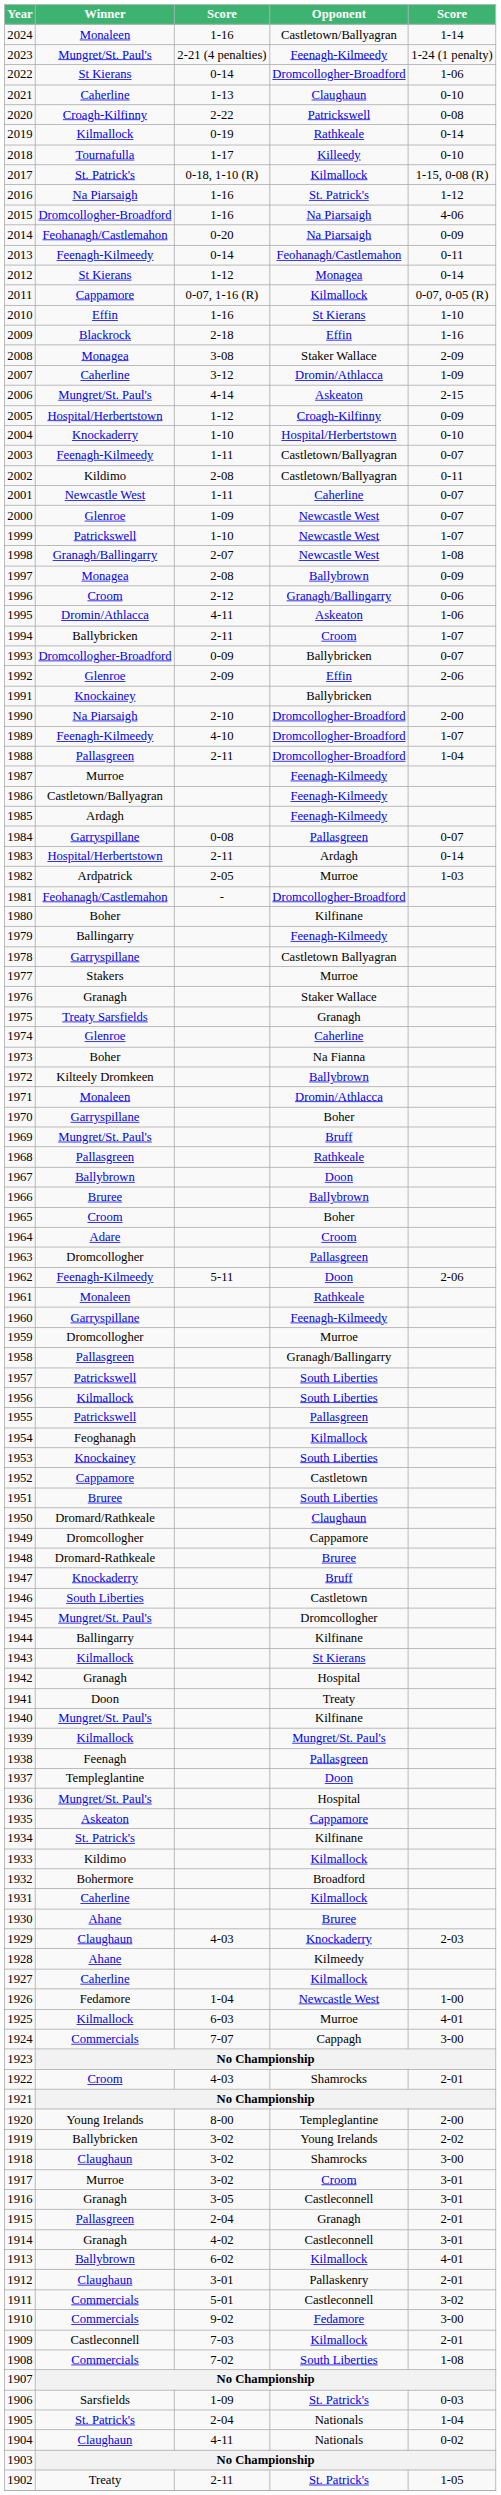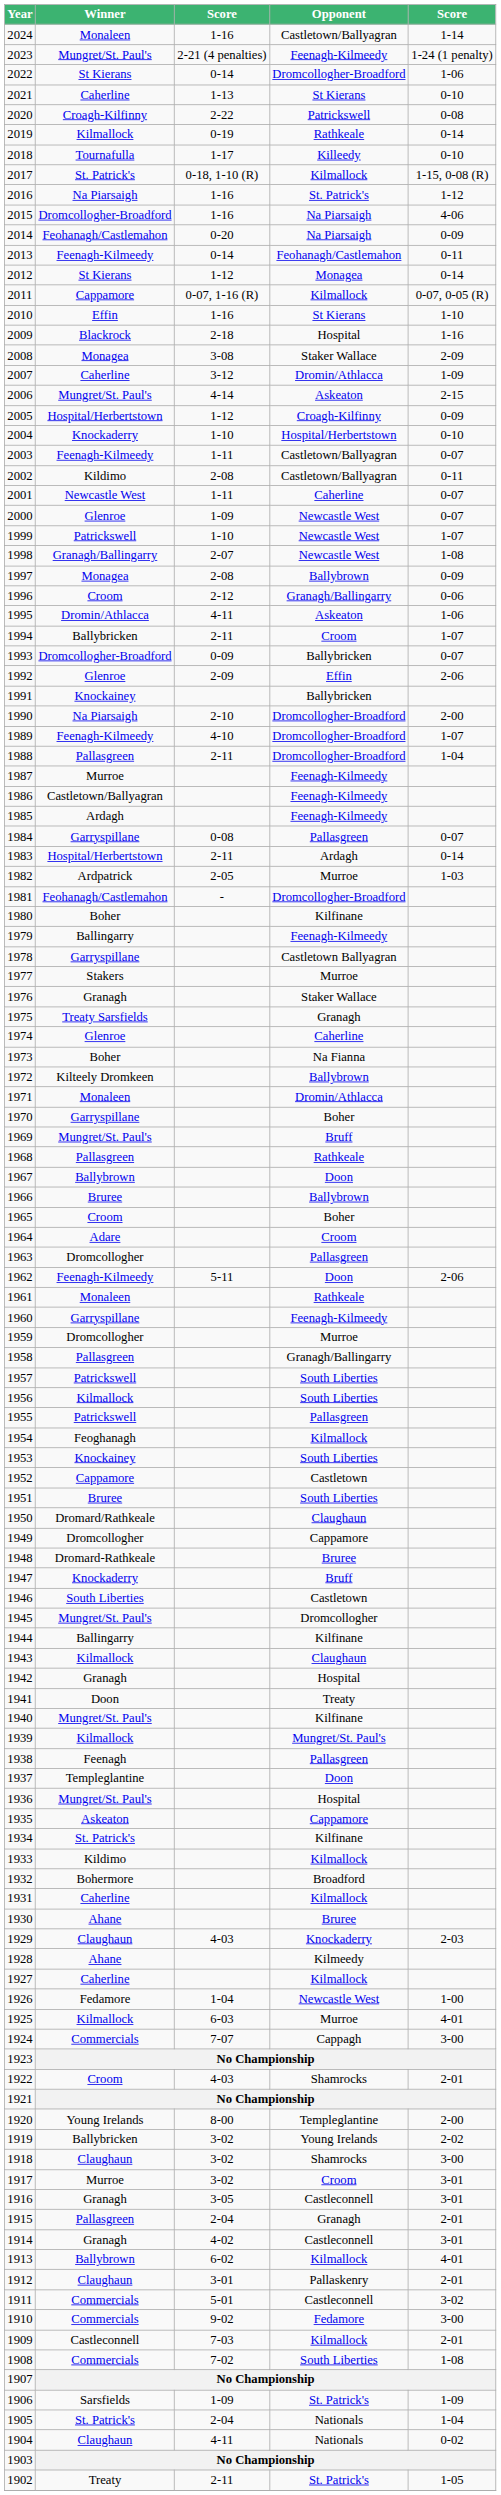 <table class="wikitable" style="text-align:center;">
 <tr>
 <th style="background:#3CB371;color:white">Year</th>
 <th style="background:#3CB371;color:white">Winner</th>
 <th style="background:#3CB371;color:white">Score</th>
 <th style="background:#3CB371;color:white">Opponent</th>
 <th style="background:#3CB371;color:white">Score</th>
 </tr>
 <tr>
 <td>2024</td>
 <td><a href='#'>Monaleen</a></td>
 <td>1-16</td>
 <td>Castletown/Ballyagran</td>
 <td>1-14</td>
 </tr>
 <tr>
 <td>2023</td>
 <td><a href='#'>Mungret/St. Paul's</a></td>
 <td>2-21 (4 penalties)</td>
 <td><a href='#'>Feenagh-Kilmeedy</a></td>
 <td>1-24 (1 penalty)</td>
 </tr>
 <tr>
 <td>2022</td>
 <td><a href='#'>St Kierans</a></td>
 <td>0-14</td>
 <td><a href='#'>Dromcollogher-Broadford</a></td>
 <td>1-06</td>
 </tr>
 <tr>
 <td>2021</td>
 <td><a href='#'>Caherline</a></td>
 <td>1-13</td>
-<td><a href='#'>Claughaun</a></td>
+<td><a href='#'>St Kierans</a></td>
 <td>0-10</td>
 </tr>
 <tr>
 <td>2020</td>
 <td><a href='#'>Croagh-Kilfinny</a></td>
 <td>2-22</td>
 <td><a href='#'>Patrickswell</a></td>
 <td>0-08</td>
 </tr>
 <tr>
 <td>2019</td>
 <td><a href='#'>Kilmallock</a></td>
 <td>0-19</td>
 <td><a href='#'>Rathkeale</a></td>
 <td>0-14</td>
 </tr>
 <tr>
 <td>2018</td>
 <td><a href='#'>Tournafulla</a></td>
 <td>1-17</td>
 <td><a href='#'>Killeedy</a></td>
 <td>0-10</td>
 </tr>
 <tr>
 <td>2017</td>
 <td><a href='#'>St. Patrick's</a></td>
 <td>0-18, 1-10 (R)</td>
 <td><a href='#'>Kilmallock</a></td>
 <td>1-15, 0-08 (R)</td>
 </tr>
 <tr>
 <td>2016</td>
 <td><a href='#'>Na Piarsaigh</a></td>
 <td>1-16</td>
 <td><a href='#'>St. Patrick's</a></td>
 <td>1-12</td>
 </tr>
 <tr>
 <td>2015</td>
 <td><a href='#'>Dromcollogher-Broadford</a></td>
 <td>1-16</td>
 <td><a href='#'>Na Piarsaigh</a></td>
 <td>4-06</td>
 </tr>
 <tr>
 <td>2014</td>
 <td><a href='#'>Feohanagh/Castlemahon</a></td>
 <td>0-20</td>
 <td><a href='#'>Na Piarsaigh</a></td>
 <td>0-09</td>
 </tr>
 <tr>
 <td>2013</td>
 <td><a href='#'>Feenagh-Kilmeedy</a></td>
 <td>0-14</td>
 <td><a href='#'>Feohanagh/Castlemahon</a></td>
 <td>0-11</td>
 </tr>
 <tr>
 <td>2012</td>
 <td><a href='#'>St Kierans</a></td>
 <td>1-12</td>
 <td><a href='#'>Monagea</a></td>
 <td>0-14</td>
 </tr>
 <tr>
 <td>2011</td>
 <td><a href='#'>Cappamore</a></td>
 <td>0-07, 1-16 (R)</td>
 <td><a href='#'>Kilmallock</a></td>
 <td>0-07, 0-05 (R)</td>
 </tr>
 <tr>
 <td>2010</td>
 <td><a href='#'>Effin</a></td>
 <td>1-16</td>
 <td><a href='#'>St Kierans</a></td>
 <td>1-10</td>
 </tr>
 <tr>
 <td>2009</td>
 <td><a href='#'>Blackrock</a></td>
 <td>2-18</td>
-<td><a href='#'>Effin</a></td>
+<td>Hospital</td>
 <td>1-16</td>
 </tr>
 <tr>
 <td>2008</td>
 <td><a href='#'>Monagea</a></td>
 <td>3-08</td>
 <td>Staker Wallace</td>
 <td>2-09</td>
 </tr>
 <tr>
 <td>2007</td>
 <td><a href='#'>Caherline</a></td>
 <td>3-12</td>
 <td><a href='#'>Dromin/Athlacca</a></td>
 <td>1-09</td>
 </tr>
 <tr>
 <td>2006</td>
 <td><a href='#'>Mungret/St. Paul's</a></td>
 <td>4-14</td>
 <td><a href='#'>Askeaton</a></td>
 <td>2-15</td>
 </tr>
 <tr>
 <td>2005</td>
 <td><a href='#'>Hospital/Herbertstown</a></td>
 <td>1-12</td>
 <td><a href='#'>Croagh-Kilfinny</a></td>
 <td>0-09</td>
 </tr>
 <tr>
 <td>2004</td>
 <td><a href='#'>Knockaderry</a></td>
 <td>1-10</td>
 <td><a href='#'>Hospital/Herbertstown</a></td>
 <td>0-10</td>
 </tr>
 <tr>
 <td>2003</td>
 <td><a href='#'>Feenagh-Kilmeedy</a></td>
 <td>1-11</td>
 <td>Castletown/Ballyagran</td>
 <td>0-07</td>
 </tr>
 <tr>
 <td>2002</td>
 <td>Kildimo</td>
 <td>2-08</td>
 <td>Castletown/Ballyagran</td>
 <td>0-11</td>
 </tr>
 <tr>
 <td>2001</td>
 <td><a href='#'>Newcastle West</a></td>
 <td>1-11</td>
 <td><a href='#'>Caherline</a></td>
 <td>0-07</td>
 </tr>
 <tr>
 <td>2000</td>
 <td><a href='#'>Glenroe</a></td>
 <td>1-09</td>
 <td><a href='#'>Newcastle West</a></td>
 <td>0-07</td>
 </tr>
 <tr>
 <td>1999</td>
 <td><a href='#'>Patrickswell</a></td>
 <td>1-10</td>
 <td><a href='#'>Newcastle West</a></td>
 <td>1-07</td>
 </tr>
 <tr>
 <td>1998</td>
 <td><a href='#'>Granagh/Ballingarry</a></td>
 <td>2-07</td>
 <td><a href='#'>Newcastle West</a></td>
 <td>1-08</td>
 </tr>
 <tr>
 <td>1997</td>
 <td><a href='#'>Monagea</a></td>
 <td>2-08</td>
 <td><a href='#'>Ballybrown</a></td>
 <td>0-09</td>
 </tr>
 <tr>
 <td>1996</td>
 <td><a href='#'>Croom</a></td>
 <td>2-12</td>
 <td><a href='#'>Granagh/Ballingarry</a></td>
 <td>0-06</td>
 </tr>
 <tr>
 <td>1995</td>
 <td><a href='#'>Dromin/Athlacca</a></td>
 <td>4-11</td>
 <td><a href='#'>Askeaton</a></td>
 <td>1-06</td>
 </tr>
 <tr>
 <td>1994</td>
 <td>Ballybricken</td>
 <td>2-11</td>
 <td><a href='#'>Croom</a></td>
 <td>1-07</td>
 </tr>
 <tr>
 <td>1993</td>
 <td><a href='#'>Dromcollogher-Broadford</a></td>
 <td>0-09</td>
 <td>Ballybricken</td>
 <td>0-07</td>
 </tr>
 <tr>
 <td>1992</td>
 <td><a href='#'>Glenroe</a></td>
 <td>2-09</td>
 <td><a href='#'>Effin</a></td>
 <td>2-06</td>
 </tr>
 <tr>
 <td>1991</td>
 <td><a href='#'>Knockainey</a></td>
 <td></td>
 <td>Ballybricken</td>
 <td></td>
 </tr>
 <tr>
 <td>1990</td>
 <td><a href='#'>Na Piarsaigh</a></td>
 <td>2-10</td>
 <td><a href='#'>Dromcollogher-Broadford</a></td>
 <td>2-00</td>
 </tr>
 <tr>
 <td>1989</td>
 <td><a href='#'>Feenagh-Kilmeedy</a></td>
 <td>4-10</td>
 <td><a href='#'>Dromcollogher-Broadford</a></td>
 <td>1-07</td>
 </tr>
 <tr>
 <td>1988</td>
 <td><a href='#'>Pallasgreen</a></td>
 <td>2-11</td>
 <td><a href='#'>Dromcollogher-Broadford</a></td>
 <td>1-04</td>
 </tr>
 <tr>
 <td>1987</td>
 <td>Murroe</td>
 <td></td>
 <td><a href='#'>Feenagh-Kilmeedy</a></td>
 <td></td>
 </tr>
 <tr>
 <td>1986</td>
 <td>Castletown/Ballyagran</td>
 <td></td>
 <td><a href='#'>Feenagh-Kilmeedy</a></td>
 <td></td>
 </tr>
 <tr>
 <td>1985</td>
 <td>Ardagh</td>
 <td></td>
 <td><a href='#'>Feenagh-Kilmeedy</a></td>
 <td></td>
 </tr>
 <tr>
 <td>1984</td>
 <td><a href='#'>Garryspillane</a></td>
 <td>0-08</td>
 <td><a href='#'>Pallasgreen</a></td>
 <td>0-07</td>
 </tr>
 <tr>
 <td>1983</td>
 <td><a href='#'>Hospital/Herbertstown</a></td>
 <td>2-11</td>
 <td>Ardagh</td>
 <td>0-14</td>
 </tr>
 <tr>
 <td>1982</td>
 <td>Ardpatrick</td>
 <td>2-05</td>
 <td>Murroe</td>
 <td>1-03</td>
 </tr>
 <tr>
 <td>1981</td>
 <td><a href='#'>Feohanagh/Castlemahon</a></td>
 <td>-</td>
 <td><a href='#'>Dromcollogher-Broadford</a></td>
 </tr>
 <tr>
 <td>1980</td>
 <td>Boher</td>
 <td></td>
 <td>Kilfinane</td>
 <td></td>
 </tr>
 <tr>
 <td>1979</td>
 <td>Ballingarry</td>
 <td></td>
 <td><a href='#'>Feenagh-Kilmeedy</a></td>
 <td></td>
 </tr>
 <tr>
 <td>1978</td>
 <td><a href='#'>Garryspillane</a></td>
 <td></td>
 <td>Castletown Ballyagran</td>
 <td></td>
 </tr>
 <tr>
 <td>1977</td>
 <td>Stakers</td>
 <td></td>
 <td>Murroe</td>
 <td></td>
 </tr>
 <tr>
 <td>1976</td>
 <td>Granagh</td>
 <td></td>
 <td>Staker Wallace</td>
 <td></td>
 </tr>
 <tr>
 <td>1975</td>
 <td><a href='#'>Treaty Sarsfields</a></td>
 <td></td>
 <td>Granagh</td>
 <td></td>
 </tr>
 <tr>
 <td>1974</td>
 <td><a href='#'>Glenroe</a></td>
 <td></td>
 <td><a href='#'>Caherline</a></td>
 <td></td>
 </tr>
 <tr>
 <td>1973</td>
 <td>Boher</td>
 <td></td>
 <td>Na Fianna</td>
 <td></td>
 </tr>
 <tr>
 <td>1972</td>
 <td>Kilteely Dromkeen</td>
 <td></td>
 <td><a href='#'>Ballybrown</a></td>
 <td></td>
 </tr>
 <tr>
 <td>1971</td>
 <td><a href='#'>Monaleen</a></td>
 <td></td>
 <td><a href='#'>Dromin/Athlacca</a></td>
 <td></td>
 </tr>
 <tr>
 <td>1970</td>
 <td><a href='#'>Garryspillane</a></td>
 <td></td>
 <td>Boher</td>
 <td></td>
 </tr>
 <tr>
 <td>1969</td>
 <td><a href='#'>Mungret/St. Paul's</a></td>
 <td></td>
 <td><a href='#'>Bruff</a></td>
 <td></td>
 </tr>
 <tr>
 <td>1968</td>
 <td><a href='#'>Pallasgreen</a></td>
 <td></td>
 <td><a href='#'>Rathkeale</a></td>
 <td></td>
 </tr>
 <tr>
 <td>1967</td>
 <td><a href='#'>Ballybrown</a></td>
 <td></td>
 <td><a href='#'>Doon</a></td>
 <td></td>
 </tr>
 <tr>
 <td>1966</td>
 <td><a href='#'>Bruree</a></td>
 <td></td>
 <td><a href='#'>Ballybrown</a></td>
 <td></td>
 </tr>
 <tr>
 <td>1965</td>
 <td><a href='#'>Croom</a></td>
 <td></td>
 <td>Boher</td>
 <td></td>
 </tr>
 <tr>
 <td>1964</td>
 <td><a href='#'>Adare</a></td>
 <td></td>
 <td><a href='#'>Croom</a></td>
 <td></td>
 </tr>
 <tr>
 <td>1963</td>
 <td>Dromcollogher</td>
 <td></td>
 <td><a href='#'>Pallasgreen</a></td>
 <td></td>
 </tr>
 <tr>
 <td>1962</td>
 <td><a href='#'>Feenagh-Kilmeedy</a></td>
 <td>5-11</td>
 <td><a href='#'>Doon</a></td>
 <td>2-06</td>
 </tr>
 <tr>
 <td>1961</td>
 <td><a href='#'>Monaleen</a></td>
 <td></td>
 <td><a href='#'>Rathkeale</a></td>
 <td></td>
 </tr>
 <tr>
 <td>1960</td>
 <td><a href='#'>Garryspillane</a></td>
 <td></td>
 <td><a href='#'>Feenagh-Kilmeedy</a></td>
 <td></td>
 </tr>
 <tr>
 <td>1959</td>
 <td>Dromcollogher</td>
 <td></td>
 <td>Murroe</td>
 <td></td>
 </tr>
 <tr>
 <td>1958</td>
 <td><a href='#'>Pallasgreen</a></td>
 <td></td>
 <td>Granagh/Ballingarry</td>
 <td></td>
 </tr>
 <tr>
 <td>1957</td>
 <td><a href='#'>Patrickswell</a></td>
 <td></td>
 <td><a href='#'>South Liberties</a></td>
 <td></td>
 </tr>
 <tr>
 <td>1956</td>
 <td><a href='#'>Kilmallock</a></td>
 <td></td>
 <td><a href='#'>South Liberties</a></td>
 <td></td>
 </tr>
 <tr>
 <td>1955</td>
 <td><a href='#'>Patrickswell</a></td>
 <td></td>
 <td><a href='#'>Pallasgreen</a></td>
 <td></td>
 </tr>
 <tr>
 <td>1954</td>
 <td>Feoghanagh</td>
 <td></td>
 <td><a href='#'>Kilmallock</a></td>
 <td></td>
 </tr>
 <tr>
 <td>1953</td>
 <td><a href='#'>Knockainey</a></td>
 <td></td>
 <td><a href='#'>South Liberties</a></td>
 <td></td>
 </tr>
 <tr>
 <td>1952</td>
 <td><a href='#'>Cappamore</a></td>
 <td></td>
 <td>Castletown</td>
 <td></td>
 </tr>
 <tr>
 <td>1951</td>
 <td><a href='#'>Bruree</a></td>
 <td></td>
 <td><a href='#'>South Liberties</a></td>
 <td></td>
 </tr>
 <tr>
 <td>1950</td>
 <td>Dromard/Rathkeale</td>
 <td></td>
 <td><a href='#'>Claughaun</a></td>
 <td></td>
 </tr>
 <tr>
 <td>1949</td>
 <td>Dromcollogher</td>
 <td></td>
 <td>Cappamore</td>
 <td></td>
 </tr>
 <tr>
 <td>1948</td>
 <td>Dromard-Rathkeale</td>
 <td></td>
 <td><a href='#'>Bruree</a></td>
 <td></td>
 </tr>
 <tr>
 <td>1947</td>
 <td><a href='#'>Knockaderry</a></td>
 <td></td>
 <td><a href='#'>Bruff</a></td>
 <td></td>
 </tr>
 <tr>
 <td>1946</td>
 <td><a href='#'>South Liberties</a></td>
 <td></td>
 <td>Castletown</td>
 <td></td>
 </tr>
 <tr>
 <td>1945</td>
 <td><a href='#'>Mungret/St. Paul's</a></td>
 <td></td>
 <td>Dromcollogher</td>
 <td></td>
 </tr>
 <tr>
 <td>1944</td>
 <td>Ballingarry</td>
 <td></td>
 <td>Kilfinane</td>
 <td></td>
 </tr>
 <tr>
 <td>1943</td>
 <td><a href='#'>Kilmallock</a></td>
 <td></td>
-<td><a href='#'>St Kierans</a></td>
+<td><a href='#'>Claughaun</a></td>
 <td></td>
 </tr>
 <tr>
 <td>1942</td>
 <td>Granagh</td>
 <td></td>
 <td>Hospital</td>
 <td></td>
 </tr>
 <tr>
 <td>1941</td>
 <td>Doon</td>
 <td></td>
 <td>Treaty</td>
 <td></td>
 </tr>
 <tr>
 <td>1940</td>
 <td><a href='#'>Mungret/St. Paul's</a></td>
 <td></td>
 <td>Kilfinane</td>
 <td></td>
 </tr>
 <tr>
 <td>1939</td>
 <td><a href='#'>Kilmallock</a></td>
 <td></td>
 <td><a href='#'>Mungret/St. Paul's</a></td>
 <td></td>
 </tr>
 <tr>
 <td>1938</td>
 <td>Feenagh</td>
 <td></td>
 <td><a href='#'>Pallasgreen</a></td>
 <td></td>
 </tr>
 <tr>
 <td>1937</td>
 <td>Templeglantine</td>
 <td></td>
 <td><a href='#'>Doon</a></td>
 <td></td>
 </tr>
 <tr>
 <td>1936</td>
 <td><a href='#'>Mungret/St. Paul's</a></td>
 <td></td>
 <td>Hospital</td>
 <td></td>
 </tr>
 <tr>
 <td>1935</td>
 <td><a href='#'>Askeaton</a></td>
 <td></td>
 <td><a href='#'>Cappamore</a></td>
 <td></td>
 </tr>
 <tr>
 <td>1934</td>
 <td><a href='#'>St. Patrick's</a></td>
 <td></td>
 <td>Kilfinane</td>
 <td></td>
 </tr>
 <tr>
 <td>1933</td>
 <td>Kildimo</td>
 <td></td>
 <td><a href='#'>Kilmallock</a></td>
 <td></td>
 </tr>
 <tr>
 <td>1932</td>
 <td>Bohermore</td>
 <td></td>
 <td>Broadford</td>
 <td></td>
 </tr>
 <tr>
 <td>1931</td>
 <td><a href='#'>Caherline</a></td>
 <td></td>
 <td><a href='#'>Kilmallock</a></td>
 <td></td>
 </tr>
 <tr>
 <td>1930</td>
 <td><a href='#'>Ahane</a></td>
 <td></td>
 <td><a href='#'>Bruree</a></td>
 <td></td>
 </tr>
 <tr>
 <td>1929</td>
 <td><a href='#'>Claughaun</a></td>
 <td>4-03</td>
 <td><a href='#'>Knockaderry</a></td>
 <td>2-03</td>
 </tr>
 <tr>
 <td>1928</td>
 <td><a href='#'>Ahane</a></td>
 <td></td>
 <td>Kilmeedy</td>
 <td></td>
 </tr>
 <tr>
 <td>1927</td>
 <td><a href='#'>Caherline</a></td>
 <td></td>
 <td><a href='#'>Kilmallock</a></td>
 <td></td>
 </tr>
 <tr>
 <td>1926</td>
 <td>Fedamore</td>
 <td>1-04</td>
 <td><a href='#'>Newcastle West</a></td>
 <td>1-00</td>
 </tr>
 <tr>
 <td>1925</td>
 <td><a href='#'>Kilmallock</a></td>
 <td>6-03</td>
 <td>Murroe</td>
 <td>4-01</td>
 </tr>
 <tr>
 <td>1924</td>
 <td><a href='#'>Commercials</a></td>
 <td>7-07</td>
 <td>Cappagh</td>
 <td>3-00</td>
 </tr>
 <tr>
 <td>1923</td>
 <th colspan=4 align=center>No Championship</th>
 </tr>
 <tr>
 <td>1922</td>
 <td><a href='#'>Croom</a></td>
 <td>4-03</td>
 <td>Shamrocks</td>
 <td>2-01</td>
 </tr>
 <tr>
 <td>1921</td>
 <th colspan=4 align=center>No Championship</th>
 </tr>
 <tr>
 <td>1920</td>
 <td>Young Irelands</td>
 <td>8-00</td>
 <td>Templeglantine</td>
 <td>2-00</td>
 </tr>
 <tr>
 <td>1919</td>
 <td>Ballybricken</td>
 <td>3-02</td>
 <td>Young Irelands</td>
 <td>2-02</td>
 </tr>
 <tr>
 <td>1918</td>
 <td><a href='#'>Claughaun</a></td>
 <td>3-02</td>
 <td>Shamrocks</td>
 <td>3-00</td>
 </tr>
 <tr>
 <td>1917</td>
 <td>Murroe</td>
 <td>3-02</td>
 <td><a href='#'>Croom</a></td>
 <td>3-01</td>
 </tr>
 <tr>
 <td>1916</td>
 <td>Granagh</td>
 <td>3-05</td>
 <td>Castleconnell</td>
 <td>3-01</td>
 </tr>
 <tr>
 <td>1915</td>
 <td><a href='#'>Pallasgreen</a></td>
 <td>2-04</td>
 <td>Granagh</td>
 <td>2-01</td>
 </tr>
 <tr>
 <td>1914</td>
 <td>Granagh</td>
 <td>4-02</td>
 <td>Castleconnell</td>
 <td>3-01</td>
 </tr>
 <tr>
 <td>1913</td>
 <td><a href='#'>Ballybrown</a></td>
 <td>6-02</td>
 <td><a href='#'>Kilmallock</a></td>
 <td>4-01</td>
 </tr>
 <tr>
 <td>1912</td>
 <td><a href='#'>Claughaun</a></td>
 <td>3-01</td>
 <td>Pallaskenry</td>
 <td>2-01</td>
 </tr>
 <tr>
 <td>1911</td>
 <td><a href='#'>Commercials</a></td>
 <td>5-01</td>
 <td>Castleconnell</td>
 <td>3-02</td>
 </tr>
 <tr>
 <td>1910</td>
 <td><a href='#'>Commercials</a></td>
 <td>9-02</td>
 <td><a href='#'>Fedamore</a></td>
 <td>3-00</td>
 </tr>
 <tr>
 <td>1909</td>
 <td>Castleconnell</td>
 <td>7-03</td>
 <td><a href='#'>Kilmallock</a></td>
 <td>2-01</td>
 </tr>
 <tr>
 <td>1908</td>
 <td><a href='#'>Commercials</a></td>
 <td>7-02</td>
 <td><a href='#'>South Liberties</a></td>
 <td>1-08</td>
 </tr>
 <tr>
 <td>1907</td>
 <th colspan=4 align=center>No Championship</th>
 </tr>
 <tr>
 <td>1906</td>
 <td>Sarsfields</td>
 <td>1-09</td>
 <td><a href='#'>St. Patrick's</a></td>
-<td>0-03</td>
+<td>1-09</td>
 </tr>
 <tr>
 <td>1905</td>
 <td><a href='#'>St. Patrick's</a></td>
 <td>2-04</td>
 <td>Nationals</td>
 <td>1-04</td>
 </tr>
 <tr>
 <td>1904</td>
 <td><a href='#'>Claughaun</a></td>
 <td>4-11</td>
 <td>Nationals</td>
 <td>0-02</td>
 </tr>
 <tr>
 <td>1903</td>
 <th colspan=4 align=center>No Championship</th>
 </tr>
 <tr>
 <td>1902</td>
 <td>Treaty</td>
 <td>2-11</td>
 <td><a href='#'>St. Patrick's</a></td>
 <td>1-05</td>
 </tr>
 <tr>
 </tr>
 </table>
